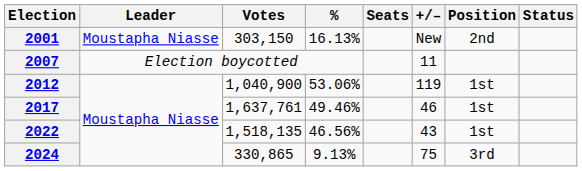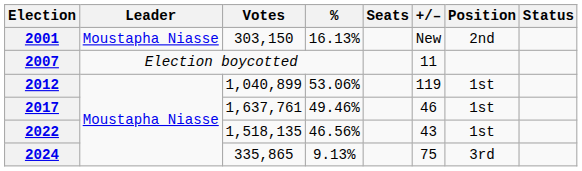 <table class="wikitable" style="text-align:center">
 <tr>
 <th>Election</th>
 <th>Leader</th>
 <th>Votes</th>
 <th>%</th>
 <th>Seats</th>
 <th>+/–</th>
 <th><strong>Position</strong></th>
 <th><strong>Status</strong></th>
 </tr>
 <tr>
 <th><a href='#'>2001</a></th>
 <td><a href='#'>Moustapha Niasse</a></td>
 <td>303,150</td>
 <td>16.13%</td>
 <td></td>
 <td>New</td>
 <td> 2nd</td>
 <td></td>
 </tr>
 <tr>
 <th><a href='#'>2007</a></th>
 <td colspan=3><em>Election boycotted</em></td>
 <td></td>
 <td> 11</td>
 <td></td>
 <td></td>
 </tr>
 <tr>
 <th><a href='#'>2012</a></th>
 <td rowspan=4><a href='#'>Moustapha Niasse</a></td>
-<td>1,040,900</td>
+<td>1,040,899</td>
 <td>53.06%</td>
 <td></td>
 <td> 119</td>
 <td> 1st</td>
 <td><br></td>
 </tr>
 <tr>
 <th><a href='#'>2017</a></th>
 <td>1,637,761</td>
 <td>49.46%</td>
 <td></td>
 <td> 46</td>
 <td> 1st</td>
 <td><br></td>
 </tr>
 <tr>
 <th><a href='#'>2022</a></th>
 <td>1,518,135</td>
 <td>46.56%</td>
 <td></td>
 <td> 43</td>
 <td> 1st</td>
 <td><br></td>
 </tr>
 <tr>
 <th><a href='#'>2024</a></th>
-<td>330,865</td>
+<td>335,865</td>
 <td>9.13%</td>
 <td></td>
 <td> 75</td>
 <td> 3rd</td>
 <td></td>
 </tr>
 </table>
